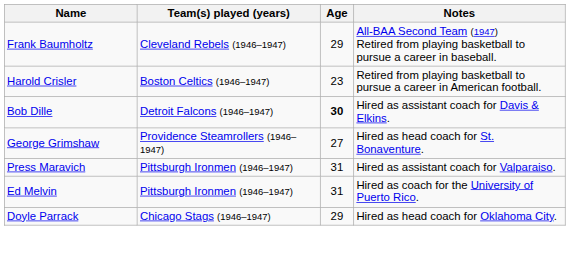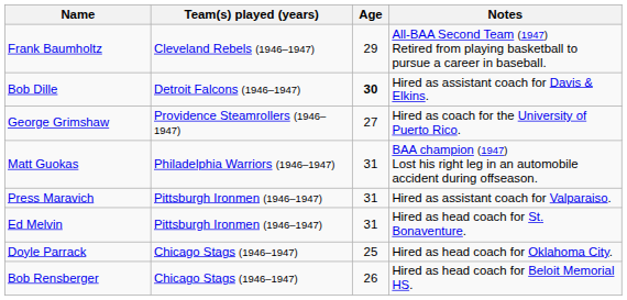 <table class="wikitable">
 <tr>
 <th style="width:180px">Name</th>
 <th style="width:250px">Team(s) played (years)</th>
 <th style="width:40px">Age</th>
 <th style="width:290px">Notes</th>
 </tr>
 <tr>
 <td><a href='#'>Frank Baumholtz</a></td>
 <td><a href='#'>Cleveland Rebels</a> <small>(1946–1947)</small></td>
 <td align=center>29</td>
 <td><a href='#'>All-BAA Second Team</a> <small> (<a href='#'>1947</a>) </small> <br> Retired from playing basketball to pursue a career in baseball.</td>
 </tr>
 <tr>
-<td><a href='#'>Harold Crisler</a></td>
-<td><a href='#'>Boston Celtics</a> <small>(1946–1947)</small></td>
-<td align=center>23</td>
-<td>Retired from playing basketball to pursue a career in American football.</td>
-</tr>
-<tr>
 <td><a href='#'>Bob Dille</a></td>
 <td><a href='#'>Detroit Falcons</a> <small>(1946–1947)</small></td>
 <td align=center><strong>30</strong></td>
 <td>Hired as assistant coach for <a href='#'>Davis & Elkins</a>.</td>
 </tr>
 <tr>
 <td><a href='#'>George Grimshaw</a></td>
 <td><a href='#'>Providence Steamrollers</a> <small>(1946–1947) </small></td>
 <td align=center>27</td>
-<td>Hired as head coach for <a href='#'>St. Bonaventure</a>.</td>
+<td>Hired as coach for the <a href='#'>University of Puerto Rico</a>.</td>
+</tr>
+<tr>
+<td><a href='#'>Matt Guokas</a></td>
+<td><a href='#'>Philadelphia Warriors</a> <small>(1946–1947) </small></td>
+<td align=center>31</td>
+<td><a href='#'>BAA champion</a> <small> (<a href='#'>1947</a>) </small> <br> Lost his right leg in an automobile accident during offseason.</td>
 </tr>
 <tr>
 <td><a href='#'>Press Maravich</a></td>
 <td><a href='#'>Pittsburgh Ironmen</a> <small>(1946–1947) </small></td>
 <td align=center>31</td>
 <td>Hired as assistant coach for <a href='#'>Valparaiso</a>.</td>
 </tr>
 <tr>
 <td><a href='#'>Ed Melvin</a></td>
 <td><a href='#'>Pittsburgh Ironmen</a> <small>(1946–1947) </small></td>
 <td align=center>31</td>
-<td>Hired as coach for the <a href='#'>University of Puerto Rico</a>.</td>
+<td>Hired as head coach for <a href='#'>St. Bonaventure</a>.</td>
 </tr>
 <tr>
 <td><a href='#'>Doyle Parrack</a></td>
 <td><a href='#'>Chicago Stags</a> <small>(1946–1947) </small></td>
-<td align=center>29</td>
+<td align=center>25</td>
 <td>Hired as head coach for <a href='#'>Oklahoma City</a>.</td>
 </tr>
+<tr>
+<td><a href='#'>Bob Rensberger</a></td>
+<td><a href='#'>Chicago Stags</a> <small>(1946–1947) </small></td>
+<td align=center>26</td>
+<td>Hired as head coach for <a href='#'>Beloit Memorial HS</a>.</td>
+</tr>
 </table>
